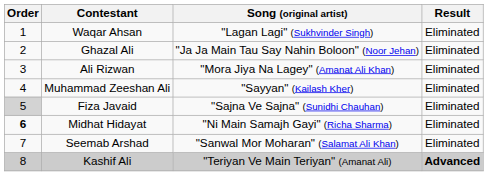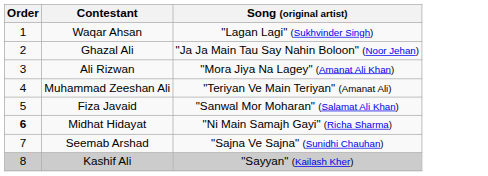 <table class="wikitable plainrowheaders" style="text-align:center;">
 <tr>
 <th scope="col">Order</th>
 <th scope="col">Contestant</th>
 <th scope="col">Song <small> (original artist)</small></th>
-<th scope="col">Result</th>
 </tr>
 <tr>
 <td>1</td>
 <td>Waqar Ahsan</td>
 <td>"Lagan Lagi" <small>(<a href='#'>Sukhvinder Singh</a>)</small></td>
-<td>Eliminated</td>
 </tr>
 <tr>
 <td>2</td>
 <td>Ghazal Ali</td>
 <td>"Ja Ja Main Tau Say Nahin Boloon" <small>(<a href='#'>Noor Jehan</a>)</small></td>
-<td>Eliminated</td>
 </tr>
 <tr>
 <td>3</td>
 <td>Ali Rizwan</td>
 <td>"Mora Jiya Na Lagey" <small>(<a href='#'>Amanat Ali Khan</a>)</small></td>
-<td>Eliminated</td>
 </tr>
 <tr>
 <td>4</td>
 <td>Muhammad Zeeshan Ali</td>
-<td>"Sayyan" <small>(<a href='#'>Kailash Kher</a>)</small></td>
-<td>Eliminated</td>
+<td>"Teriyan Ve Main Teriyan" <small>(Amanat Ali)</small></td>
 </tr>
 <tr>
-<td style="background: lightgrey;">5</td>
+<td>5</td>
 <td>Fiza Javaid</td>
-<td>"Sajna Ve Sajna" <small>(<a href='#'>Sunidhi Chauhan</a>)</small></td>
-<td>Eliminated</td>
+<td>"Sanwal Mor Moharan" <small>(<a href='#'>Salamat Ali Khan</a>)</small></td>
 </tr>
 <tr>
 <td><strong>6</strong></td>
 <td>Midhat Hidayat</td>
 <td>"Ni Main Samajh Gayi" <small>(<a href='#'>Richa Sharma</a>)</small></td>
-<td>Eliminated</td>
 </tr>
 <tr>
 <td>7</td>
 <td>Seemab Arshad</td>
-<td>"Sanwal Mor Moharan" <small>(<a href='#'>Salamat Ali Khan</a>)</small></td>
-<td>Eliminated</td>
+<td>"Sajna Ve Sajna" <small>(<a href='#'>Sunidhi Chauhan</a>)</small></td>
 </tr>
 <tr style="background:#ccc;">
 <td>8</td>
 <td>Kashif Ali</td>
-<td>"Teriyan Ve Main Teriyan" <small>(Amanat Ali)</small></td>
-<td><strong>Advanced</strong></td>
+<td>"Sayyan" <small>(<a href='#'>Kailash Kher</a>)</small></td>
 </tr>
 </table>
